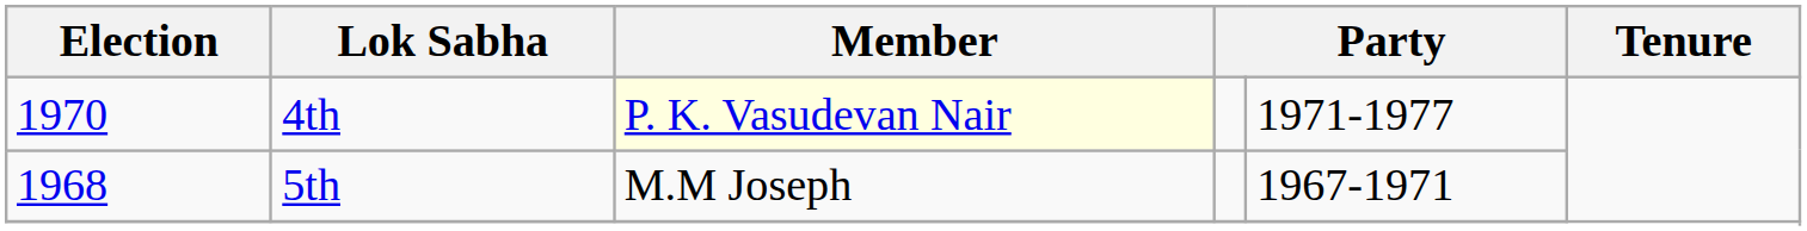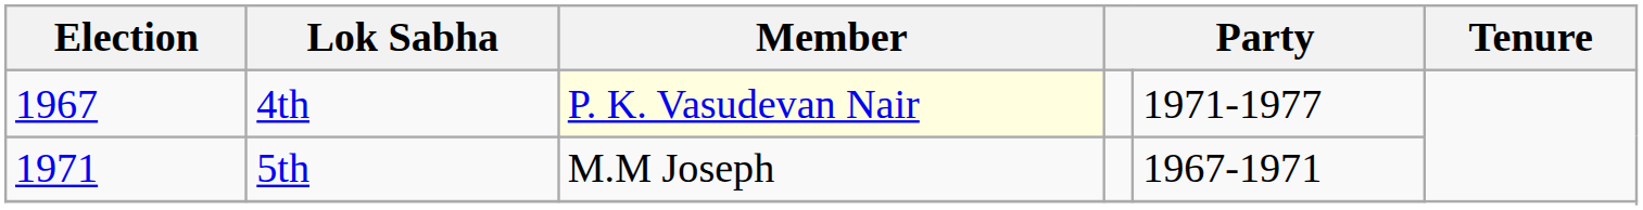 <table class="wikitable sortable" width="50%">
 <tr>
 <th>Election</th>
 <th>Lok Sabha</th>
 <th>Member</th>
 <th colspan="2">Party</th>
 <th>Tenure</th>
 </tr>
 <tr>
-<td><a href='#'>1970</a></td>
+<td><a href='#'>1967</a></td>
 <td><a href='#'>4th</a></td>
 <td style="background: lightyellow;"><a href='#'>P. K. Vasudevan Nair</a></td>
 <td></td>
 <td>1971-1977</td>
 </tr>
 <tr>
-<td><a href='#'>1968</a></td>
+<td><a href='#'>1971</a></td>
 <td><a href='#'>5th</a></td>
 <td>M.M Joseph</td>
 <td></td>
 <td>1967-1971</td>
 </tr>
 <tr>
 </tr>
 </table>
